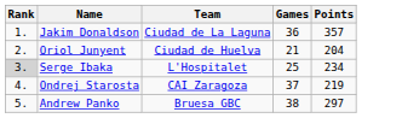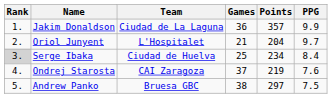 <table class="wikitable" style="text-align: center;">
 <tr>
 <th>Rank</th>
 <th>Name</th>
 <th>Team</th>
 <th>Games</th>
 <th>Points</th>
+<th width=40>PPG</th>
 </tr>
 <tr>
 <td>1.</td>
 <td align="left"> <a href='#'>Jakim Donaldson</a></td>
 <td><a href='#'>Ciudad de La Laguna</a></td>
 <td>36</td>
 <td>357</td>
+<td>9.9</td>
 </tr>
 <tr>
 <td>2.</td>
 <td align="left"> <a href='#'>Oriol Junyent</a></td>
-<td><a href='#'>Ciudad de Huelva</a></td>
+<td><a href='#'>L'Hospitalet</a></td>
 <td>21</td>
 <td>204</td>
+<td>9.7</td>
 </tr>
 <tr>
 <td style="background: lightgrey;">3.</td>
 <td align="left"> <a href='#'>Serge Ibaka</a></td>
-<td><a href='#'>L'Hospitalet</a></td>
+<td><a href='#'>Ciudad de Huelva</a></td>
 <td>25</td>
 <td>234</td>
+<td>8.4</td>
 </tr>
 <tr>
 <td>4.</td>
 <td align="left"> <a href='#'>Ondrej Starosta</a></td>
 <td><a href='#'>CAI Zaragoza</a></td>
 <td>37</td>
 <td>219</td>
+<td>7.6</td>
 </tr>
 <tr>
 <td>5.</td>
 <td align="left"> <a href='#'>Andrew Panko</a></td>
 <td><a href='#'>Bruesa GBC</a></td>
 <td>38</td>
 <td>297</td>
+<td>7.5</td>
 </tr>
 </table>
